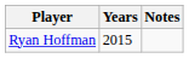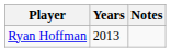 <table class="wikitable sortable">
 <tr>
 <th>Player</th>
 <th>Years</th>
 <th>Notes</th>
 </tr>
 <tr>
 <td><a href='#'>Ryan Hoffman</a></td>
-<td>2015</td>
+<td>2013</td>
 <td></td>
 </tr>
 </table>
